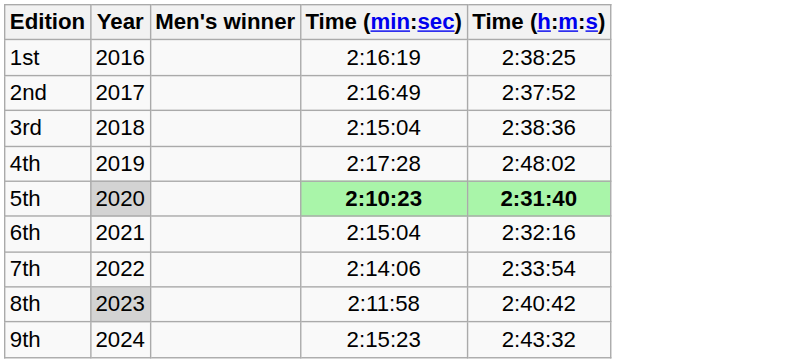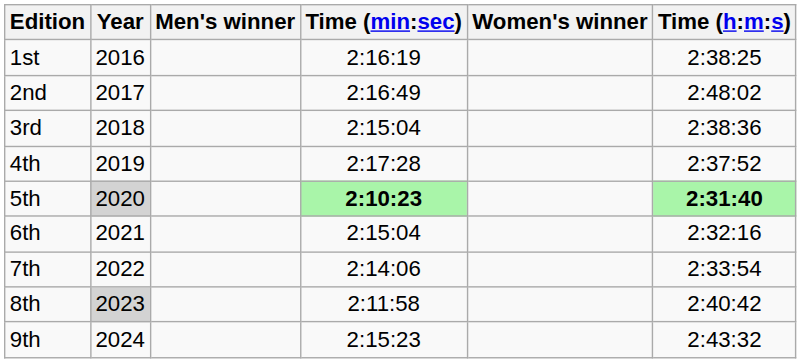 <table class="wikitable">
 <tr>
 <th>Edition</th>
 <th>Year</th>
 <th>Men's winner</th>
 <th>Time (<a href='#'>min</a>:<a href='#'>sec</a>)</th>
+<th>Women's winner</th>
 <th>Time (<a href='#'>h</a>:<a href='#'>m</a>:<a href='#'>s</a>)</th>
 </tr>
 <tr>
 <td>1st</td>
 <td>2016</td>
 <td></td>
 <td align=center>2:16:19</td>
+<td></td>
 <td align="center">2:38:25</td>
 </tr>
 <tr>
 <td>2nd</td>
 <td>2017</td>
 <td></td>
 <td align=center>2:16:49</td>
-<td align=center>2:37:52</td>
+<td></td>
+<td align=center>2:48:02</td>
 </tr>
 <tr>
 <td>3rd</td>
 <td>2018</td>
 <td></td>
 <td align=center>2:15:04</td>
+<td></td>
 <td align=center>2:38:36</td>
 </tr>
 <tr>
 <td>4th</td>
 <td>2019</td>
 <td></td>
 <td align=center>2:17:28</td>
-<td align=center>2:48:02</td>
+<td></td>
+<td align=center>2:37:52</td>
 </tr>
 <tr>
 <td>5th</td>
 <td style="background: lightgrey;">2020</td>
 <td></td>
 <td align=center bgcolor=#A9F5A9><strong>2:10:23</strong></td>
+<td></td>
 <td align=center bgcolor=#A9F5A9><strong>2:31:40</strong></td>
 </tr>
 <tr>
 <td>6th</td>
 <td>2021</td>
 <td></td>
 <td align=center>2:15:04</td>
+<td></td>
 <td align=center>2:32:16</td>
 </tr>
 <tr>
 <td>7th</td>
 <td>2022</td>
 <td></td>
 <td align=center>2:14:06</td>
+<td></td>
 <td align=center>2:33:54</td>
 </tr>
 <tr>
 <td>8th</td>
 <td style="background: lightgrey;">2023</td>
 <td></td>
 <td align=center>2:11:58</td>
+<td></td>
 <td align=center>2:40:42</td>
 </tr>
 <tr>
 <td>9th</td>
 <td>2024</td>
 <td></td>
 <td align=center>2:15:23</td>
+<td></td>
 <td align=center>2:43:32</td>
 </tr>
 </table>
